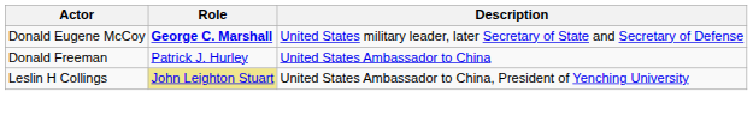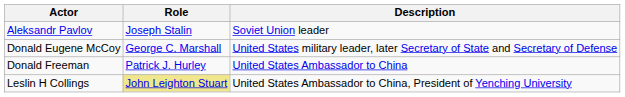 <table class="wikitable">
 <tr>
 <th>Actor</th>
 <th>Role</th>
 <th>Description</th>
 </tr>
 <tr>
+<td><a href='#'>Aleksandr Pavlov</a></td>
+<td><a href='#'>Joseph Stalin</a></td>
+<td><a href='#'>Soviet Union</a> leader</td>
+</tr>
+<tr>
 <td>Donald Eugene McCoy</td>
-<td><strong><a href='#'>George C. Marshall</a></strong></td>
+<td><a href='#'>George C. Marshall</a></td>
 <td><a href='#'>United States</a> military leader, later <a href='#'>Secretary of State</a> and <a href='#'>Secretary of Defense</a></td>
 </tr>
 <tr>
 <td>Donald Freeman</td>
 <td><a href='#'>Patrick J. Hurley</a></td>
 <td><a href='#'>United States Ambassador to China</a></td>
 </tr>
 <tr>
 <td>Leslin H Collings</td>
 <td style="background: khaki;"><a href='#'>John Leighton Stuart</a></td>
 <td>United States Ambassador to China, President of <a href='#'>Yenching University</a></td>
 </tr>
 </table>
